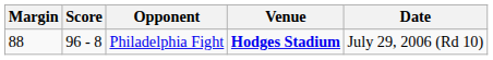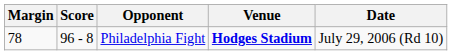 <table class="wikitable" style="text-align:left;">
 <tr>
 <th>Margin</th>
 <th>Score</th>
 <th>Opponent</th>
 <th>Venue</th>
 <th>Date</th>
 </tr>
 <tr>
-<td>88</td>
+<td>78</td>
 <td>96 - 8</td>
 <td><a href='#'>Philadelphia Fight</a></td>
 <td><strong><a href='#'>Hodges Stadium</a></strong></td>
 <td>July 29, 2006 (Rd 10)</td>
 </tr>
 </table>
